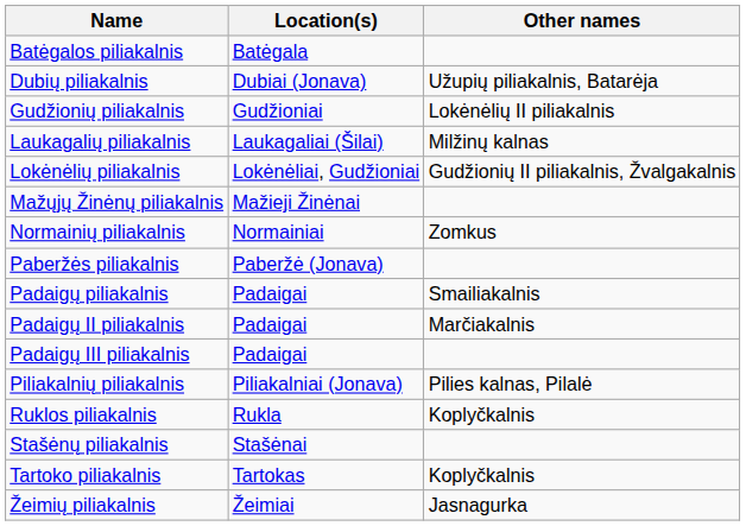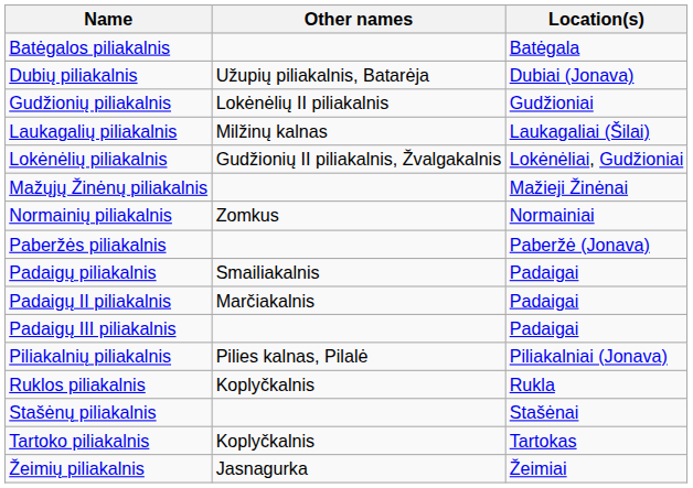 <table class="wikitable" style="font-size: 95%;">
 <tr>
 <th>Name</th>
+<th>Other names</th>
 <th>Location(s)</th>
-<th>Other names</th>
 </tr>
 <tr>
 <td><a href='#'>Batėgalos piliakalnis</a></td>
+<td></td>
 <td><a href='#'>Batėgala</a></td>
-<td></td>
 </tr>
 <tr>
 <td><a href='#'>Dubių piliakalnis</a></td>
+<td>Užupių piliakalnis, Batarėja</td>
 <td><a href='#'>Dubiai (Jonava)</a></td>
-<td>Užupių piliakalnis, Batarėja</td>
 </tr>
 <tr>
 <td><a href='#'>Gudžionių piliakalnis</a></td>
+<td>Lokėnėlių II piliakalnis</td>
 <td><a href='#'>Gudžioniai</a></td>
-<td>Lokėnėlių II piliakalnis</td>
 </tr>
 <tr>
 <td><a href='#'>Laukagalių piliakalnis</a></td>
+<td>Milžinų kalnas</td>
 <td><a href='#'>Laukagaliai (Šilai)</a></td>
-<td>Milžinų kalnas</td>
 </tr>
 <tr>
 <td><a href='#'>Lokėnėlių piliakalnis</a></td>
+<td>Gudžionių II piliakalnis, Žvalgakalnis</td>
 <td><a href='#'>Lokėnėliai</a>, <a href='#'>Gudžioniai</a></td>
-<td>Gudžionių II piliakalnis, Žvalgakalnis</td>
 </tr>
 <tr>
 <td><a href='#'>Mažųjų Žinėnų piliakalnis</a></td>
+<td></td>
 <td><a href='#'>Mažieji Žinėnai</a></td>
-<td></td>
 </tr>
 <tr>
 <td><a href='#'>Normainių piliakalnis</a></td>
+<td>Zomkus</td>
 <td><a href='#'>Normainiai</a></td>
-<td>Zomkus</td>
 </tr>
 <tr>
 <td><a href='#'>Paberžės piliakalnis</a></td>
+<td></td>
 <td><a href='#'>Paberžė (Jonava)</a></td>
-<td></td>
 </tr>
 <tr>
 <td><a href='#'>Padaigų piliakalnis</a></td>
+<td>Smailiakalnis</td>
 <td><a href='#'>Padaigai</a></td>
-<td>Smailiakalnis</td>
 </tr>
 <tr>
 <td><a href='#'>Padaigų II piliakalnis</a></td>
+<td>Marčiakalnis</td>
 <td><a href='#'>Padaigai</a></td>
-<td>Marčiakalnis</td>
 </tr>
 <tr>
 <td><a href='#'>Padaigų III piliakalnis</a></td>
+<td></td>
 <td><a href='#'>Padaigai</a></td>
-<td></td>
 </tr>
 <tr>
 <td><a href='#'>Piliakalnių piliakalnis</a></td>
+<td>Pilies kalnas, Pilalė</td>
 <td><a href='#'>Piliakalniai (Jonava)</a></td>
-<td>Pilies kalnas, Pilalė</td>
 </tr>
 <tr>
 <td><a href='#'>Ruklos piliakalnis</a></td>
+<td>Koplyčkalnis</td>
 <td><a href='#'>Rukla</a></td>
-<td>Koplyčkalnis</td>
 </tr>
 <tr>
 <td><a href='#'>Stašėnų piliakalnis</a></td>
+<td></td>
 <td><a href='#'>Stašėnai</a></td>
-<td></td>
 </tr>
 <tr>
 <td><a href='#'>Tartoko piliakalnis</a></td>
+<td>Koplyčkalnis</td>
 <td><a href='#'>Tartokas</a></td>
-<td>Koplyčkalnis</td>
 </tr>
 <tr>
 <td><a href='#'>Žeimių piliakalnis</a></td>
+<td>Jasnagurka</td>
 <td><a href='#'>Žeimiai</a></td>
-<td>Jasnagurka</td>
 </tr>
 </table>
